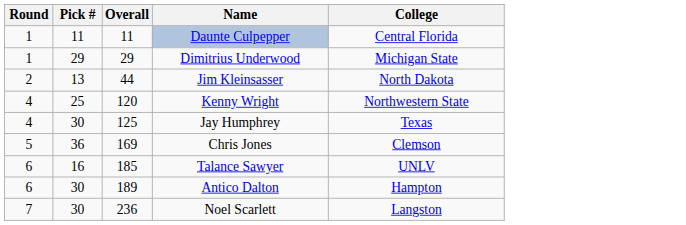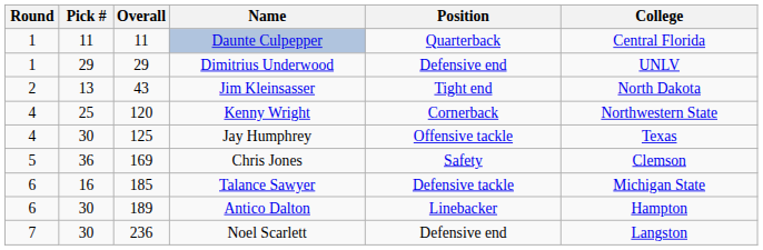 <table class="wikitable sortable" style="text-align:center">
 <tr>
 <th width=50px>Round</th>
 <th width=50px>Pick #</th>
 <th width=50px>Overall</th>
 <th width=200px>Name</th>
+<th width=200px>Position</th>
 <th width=200px>College</th>
 </tr>
 <tr>
 <td>1</td>
 <td>11</td>
 <td>11</td>
 <td bgcolor=lightsteelblue><a href='#'>Daunte Culpepper</a></td>
+<td><a href='#'>Quarterback</a></td>
 <td><a href='#'>Central Florida</a></td>
 </tr>
 <tr>
 <td>1</td>
 <td>29</td>
 <td>29</td>
 <td><a href='#'>Dimitrius Underwood</a></td>
-<td><a href='#'>Michigan State</a></td>
+<td><a href='#'>Defensive end</a></td>
+<td><a href='#'>UNLV</a></td>
 </tr>
 <tr>
 <td>2</td>
 <td>13</td>
-<td>44</td>
+<td>43</td>
 <td><a href='#'>Jim Kleinsasser</a></td>
+<td><a href='#'>Tight end</a></td>
 <td><a href='#'>North Dakota</a></td>
 </tr>
 <tr>
 <td>4</td>
 <td>25</td>
 <td>120</td>
 <td><a href='#'>Kenny Wright</a></td>
+<td><a href='#'>Cornerback</a></td>
 <td><a href='#'>Northwestern State</a></td>
 </tr>
 <tr>
 <td>4</td>
 <td>30</td>
 <td>125</td>
 <td>Jay Humphrey</td>
+<td><a href='#'>Offensive tackle</a></td>
 <td><a href='#'>Texas</a></td>
 </tr>
 <tr>
 <td>5</td>
 <td>36</td>
 <td>169</td>
 <td>Chris Jones</td>
+<td><a href='#'>Safety</a></td>
 <td><a href='#'>Clemson</a></td>
 </tr>
 <tr>
 <td>6</td>
 <td>16</td>
 <td>185</td>
 <td><a href='#'>Talance Sawyer</a></td>
-<td><a href='#'>UNLV</a></td>
+<td><a href='#'>Defensive tackle</a></td>
+<td><a href='#'>Michigan State</a></td>
 </tr>
 <tr>
 <td>6</td>
 <td>30</td>
 <td>189</td>
 <td><a href='#'>Antico Dalton</a></td>
+<td><a href='#'>Linebacker</a></td>
 <td><a href='#'>Hampton</a></td>
 </tr>
 <tr>
 <td>7</td>
 <td>30</td>
 <td>236</td>
 <td>Noel Scarlett</td>
+<td>Defensive end</td>
 <td><a href='#'>Langston</a></td>
 </tr>
 </table>
